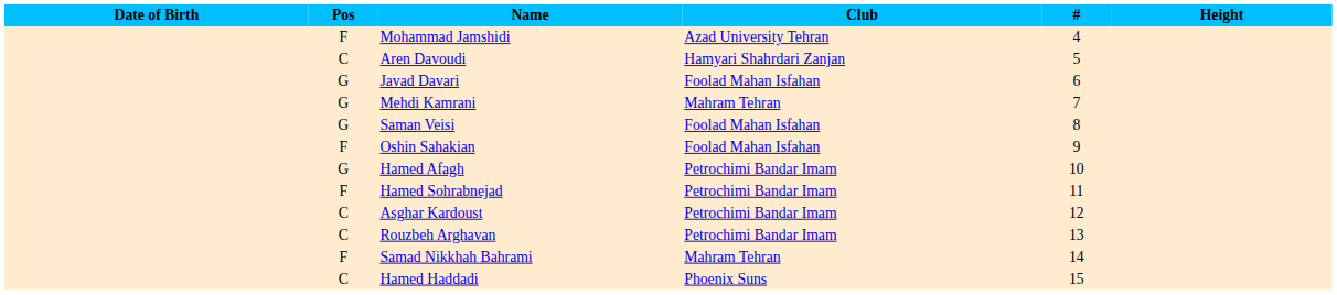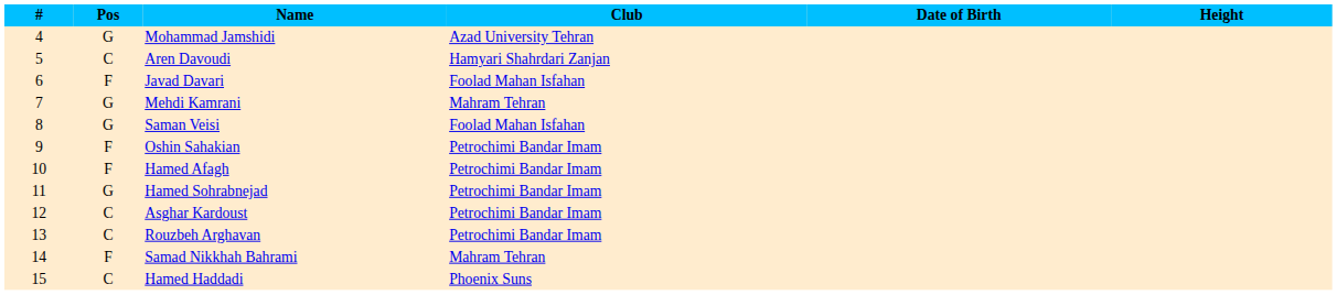 <table border=0 cellpadding=2 cellspacing=0  |- bgcolor=#FFECCE style="text-align:center; font-size:90%;" width=80%>
 <tr bgcolor=#00BFFF>
-<th width=22%>Date of Birth</th>
+<th width=5%>#</th>
 <th width=5%>Pos</th>
 <th width=22%>Name</th>
 <th width=26%>Club</th>
-<th width=5%>#</th>
+<th width=22%>Date of Birth</th>
 <th width=16%>Height</th>
 </tr>
 <tr>
-<td align=left></td>
-<td>F</td>
+<td>4</td>
+<td>G</td>
 <td align=left><a href='#'>Mohammad Jamshidi</a></td>
 <td align=left> <a href='#'>Azad University Tehran</a></td>
-<td>4</td>
+<td align=left></td>
 <td></td>
 </tr>
 <tr>
-<td align=left></td>
+<td>5</td>
 <td>C</td>
 <td align=left><a href='#'>Aren Davoudi</a></td>
 <td align=left> <a href='#'>Hamyari Shahrdari Zanjan</a></td>
-<td>5</td>
+<td align=left></td>
 <td></td>
 </tr>
 <tr>
-<td align=left></td>
-<td>G</td>
+<td>6</td>
+<td>F</td>
 <td align=left><a href='#'>Javad Davari</a></td>
 <td align=left> <a href='#'>Foolad Mahan Isfahan</a></td>
-<td>6</td>
+<td align=left></td>
 <td></td>
 </tr>
 <tr>
-<td align=left></td>
+<td>7</td>
 <td>G</td>
 <td align=left><a href='#'>Mehdi Kamrani</a></td>
 <td align=left> <a href='#'>Mahram Tehran</a></td>
-<td>7</td>
+<td align=left></td>
 <td></td>
 </tr>
 <tr>
-<td align=left></td>
+<td>8</td>
 <td>G</td>
 <td align=left><a href='#'>Saman Veisi</a></td>
 <td align=left> <a href='#'>Foolad Mahan Isfahan</a></td>
-<td>8</td>
+<td align=left></td>
 <td></td>
 </tr>
 <tr>
-<td align=left></td>
+<td>9</td>
 <td>F</td>
 <td align=left><a href='#'>Oshin Sahakian</a></td>
-<td align=left> <a href='#'>Foolad Mahan Isfahan</a></td>
-<td>9</td>
+<td align=left> <a href='#'>Petrochimi Bandar Imam</a></td>
+<td align=left></td>
 <td></td>
 </tr>
 <tr>
-<td align=left></td>
-<td>G</td>
+<td>10</td>
+<td>F</td>
 <td align=left><a href='#'>Hamed Afagh</a></td>
 <td align=left> <a href='#'>Petrochimi Bandar Imam</a></td>
-<td>10</td>
+<td align=left></td>
 <td></td>
 </tr>
 <tr>
-<td align=left></td>
-<td>F</td>
+<td>11</td>
+<td>G</td>
 <td align=left><a href='#'>Hamed Sohrabnejad</a></td>
 <td align=left> <a href='#'>Petrochimi Bandar Imam</a></td>
-<td>11</td>
+<td align=left></td>
 <td></td>
 </tr>
 <tr>
-<td align=left></td>
+<td>12</td>
 <td>C</td>
 <td align=left><a href='#'>Asghar Kardoust</a></td>
 <td align=left> <a href='#'>Petrochimi Bandar Imam</a></td>
-<td>12</td>
+<td align=left></td>
 <td></td>
 </tr>
 <tr>
-<td align=left></td>
+<td>13</td>
 <td>C</td>
 <td align=left><a href='#'>Rouzbeh Arghavan</a></td>
 <td align=left> <a href='#'>Petrochimi Bandar Imam</a></td>
-<td>13</td>
+<td align=left></td>
 <td></td>
 </tr>
 <tr>
-<td align=left></td>
+<td>14</td>
 <td>F</td>
 <td align=left><a href='#'>Samad Nikkhah Bahrami</a></td>
 <td align=left> <a href='#'>Mahram Tehran</a></td>
-<td>14</td>
+<td align=left></td>
 <td></td>
 </tr>
 <tr>
-<td align=left></td>
+<td>15</td>
 <td>C</td>
 <td align=left><a href='#'>Hamed Haddadi</a></td>
 <td align=left> <a href='#'>Phoenix Suns</a></td>
-<td>15</td>
+<td align=left></td>
 <td></td>
 </tr>
 </table>
